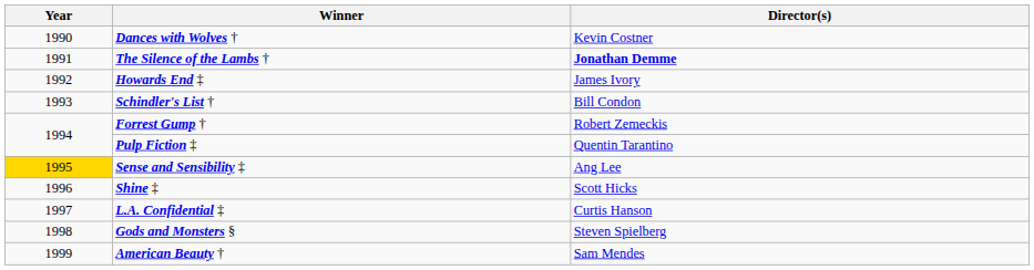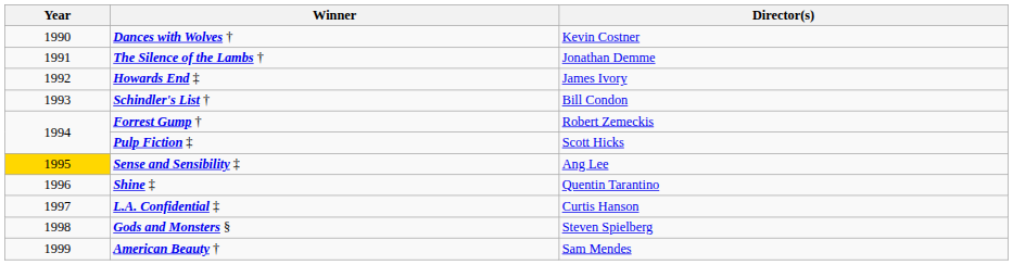 <table class="wikitable" width="95%" cellpadding="5">
 <tr>
 <th width="100"><strong>Year</strong></th>
 <th width="450"><strong>Winner</strong></th>
 <th width="450"><strong>Director(s)</strong></th>
 </tr>
 <tr>
 <td style="text-align:center;">1990</td>
 <td><strong><em><a href='#'>Dances with Wolves</a></em></strong> †</td>
 <td><a href='#'>Kevin Costner</a></td>
 </tr>
 <tr>
 <td style="text-align:center;">1991</td>
 <td><strong><em><a href='#'>The Silence of the Lambs</a></em></strong> †</td>
-<td><strong><a href='#'>Jonathan Demme</a></strong></td>
+<td><a href='#'>Jonathan Demme</a></td>
 </tr>
 <tr>
 <td style="text-align:center;">1992</td>
 <td><strong><em><a href='#'>Howards End</a></em></strong> ‡</td>
 <td><a href='#'>James Ivory</a></td>
 </tr>
 <tr>
 <td style="text-align:center;">1993</td>
 <td><strong><em><a href='#'>Schindler's List</a></em></strong> †</td>
 <td><a href='#'>Bill Condon</a></td>
 </tr>
 <tr>
 <td rowspan="2" style="text-align:center;">1994</td>
 <td><strong><em><a href='#'>Forrest Gump</a></em></strong> †</td>
 <td><a href='#'>Robert Zemeckis</a></td>
 </tr>
 <tr>
 <td><strong><em><a href='#'>Pulp Fiction</a></em></strong> ‡</td>
-<td><a href='#'>Quentin Tarantino</a></td>
+<td><a href='#'>Scott Hicks</a></td>
 </tr>
 <tr>
 <td style="background: gold; text-align:center;">1995</td>
 <td><strong><em><a href='#'>Sense and Sensibility</a></em></strong> ‡</td>
 <td><a href='#'>Ang Lee</a></td>
 </tr>
 <tr>
 <td style="text-align:center;">1996</td>
 <td><strong><em><a href='#'>Shine</a></em></strong> ‡</td>
-<td><a href='#'>Scott Hicks</a></td>
+<td><a href='#'>Quentin Tarantino</a></td>
 </tr>
 <tr>
 <td style="text-align:center;">1997</td>
 <td><strong><em><a href='#'>L.A. Confidential</a></em></strong> ‡</td>
 <td><a href='#'>Curtis Hanson</a></td>
 </tr>
 <tr>
 <td style="text-align:center;">1998</td>
 <td><strong><em><a href='#'>Gods and Monsters</a></em></strong> §</td>
 <td><a href='#'>Steven Spielberg</a></td>
 </tr>
 <tr>
 <td style="text-align:center;">1999</td>
 <td><strong><em><a href='#'>American Beauty</a></em></strong> †</td>
 <td><a href='#'>Sam Mendes</a></td>
 </tr>
 </table>
